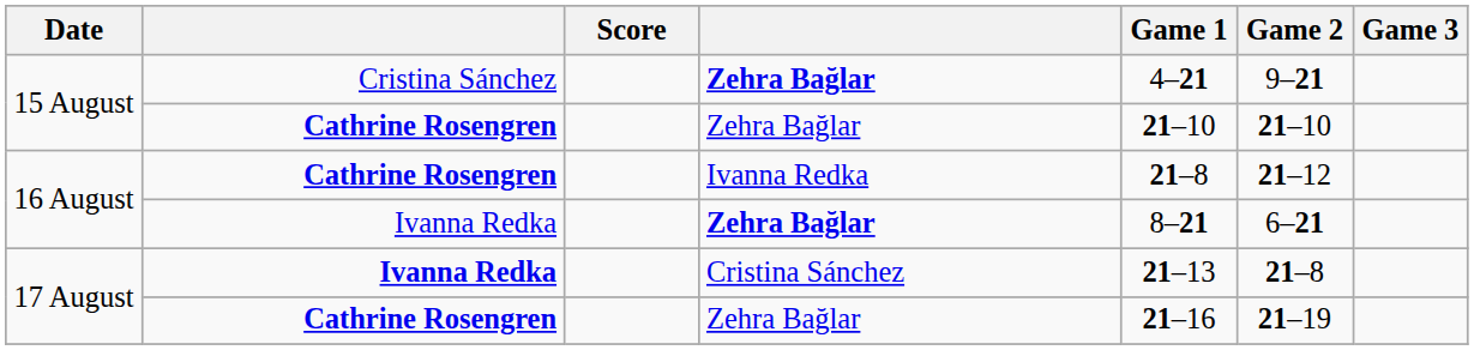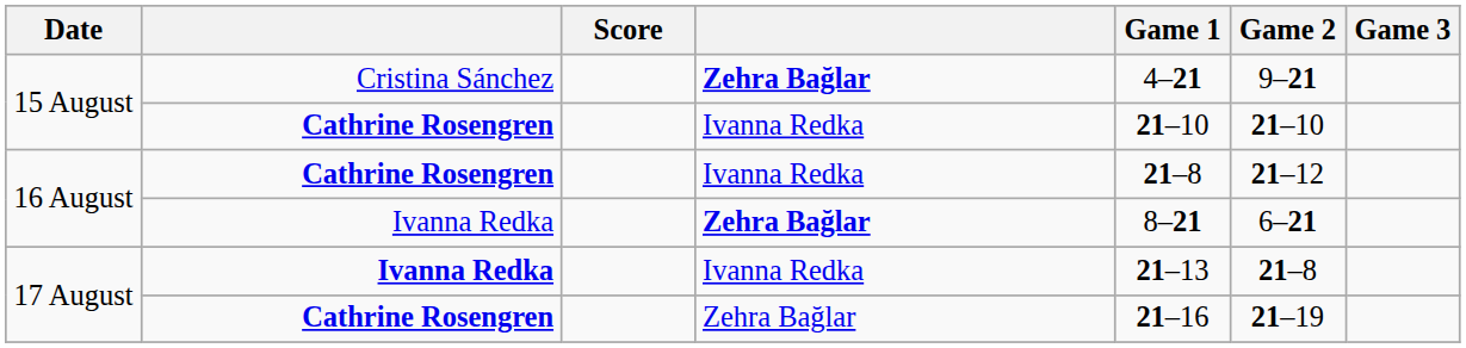 <table class="wikitable" style="text-align: center; font-size:90% ">
 <tr>
 <th width="60">Date</th>
 <th align="right" width="200"></th>
 <th width="60">Score</th>
 <th align="left" width="200"></th>
 <th width="50">Game 1</th>
 <th width="50">Game 2</th>
 <th width="50">Game 3</th>
 </tr>
 <tr>
 <td rowspan="2">15 August</td>
 <td align="right"><a href='#'>Cristina Sánchez</a> </td>
 <td align="center"></td>
 <td align="left"><strong> <a href='#'>Zehra Bağlar</a></strong></td>
 <td>4–<strong>21</strong></td>
 <td>9–<strong>21</strong></td>
 <td></td>
 </tr>
 <tr>
 <td align="right"><strong><a href='#'>Cathrine Rosengren</a> </strong></td>
 <td align="center"></td>
-<td align="left"> <a href='#'>Zehra Bağlar</a></td>
+<td align="left"> <a href='#'>Ivanna Redka</a></td>
 <td><strong>21</strong>–10</td>
 <td><strong>21</strong>–10</td>
 <td></td>
 </tr>
 <tr>
 <td rowspan="2">16 August</td>
 <td align="right"><strong><a href='#'>Cathrine Rosengren</a> </strong></td>
 <td align="center"></td>
 <td align="left"> <a href='#'>Ivanna Redka</a></td>
 <td><strong>21</strong>–8</td>
 <td><strong>21</strong>–12</td>
 <td></td>
 </tr>
 <tr>
 <td align="right"><a href='#'>Ivanna Redka</a> </td>
 <td align="center"></td>
 <td align="left"><strong> <a href='#'>Zehra Bağlar</a></strong></td>
 <td>8–<strong>21</strong></td>
 <td>6–<strong>21</strong></td>
 <td></td>
 </tr>
 <tr>
 <td rowspan="2">17 August</td>
 <td align="right"><strong><a href='#'>Ivanna Redka</a> </strong></td>
 <td align="center"></td>
-<td align="left"> <a href='#'>Cristina Sánchez</a></td>
+<td align="left"> <a href='#'>Ivanna Redka</a></td>
 <td><strong>21</strong>–13</td>
 <td><strong>21</strong>–8</td>
 <td></td>
 </tr>
 <tr>
 <td align="right"><strong><a href='#'>Cathrine Rosengren</a> </strong></td>
 <td align="center"></td>
 <td align="left"> <a href='#'>Zehra Bağlar</a></td>
 <td><strong>21</strong>–16</td>
 <td><strong>21</strong>–19</td>
 <td></td>
 </tr>
 </table>
